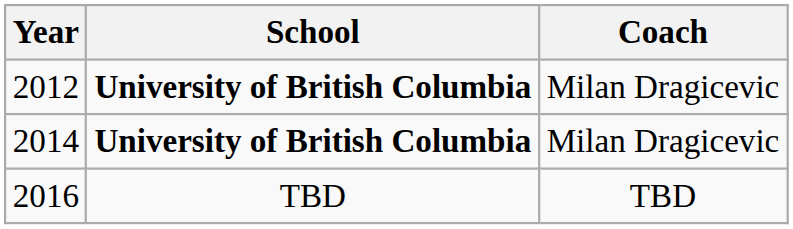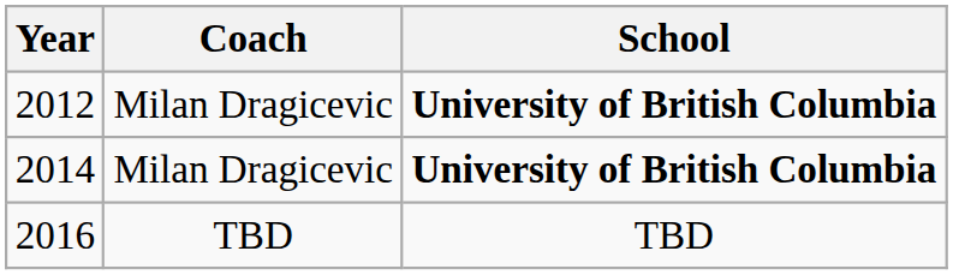 <table class="wikitable sortable" style="font-size: 95%;text-align: center;">
 <tr>
 <th>Year</th>
+<th>Coach</th>
 <th>School</th>
-<th>Coach</th>
 </tr>
 <tr>
 <td>2012</td>
+<td>Milan Dragicevic</td>
 <td style=><strong>University of British Columbia</strong></td>
-<td>Milan Dragicevic</td>
 </tr>
 <tr>
 <td>2014</td>
+<td>Milan Dragicevic</td>
 <td style=><strong>University of British Columbia</strong></td>
-<td>Milan Dragicevic</td>
 </tr>
 <tr>
 <td>2016</td>
 <td>TBD</td>
 <td>TBD</td>
 </tr>
 </table>
